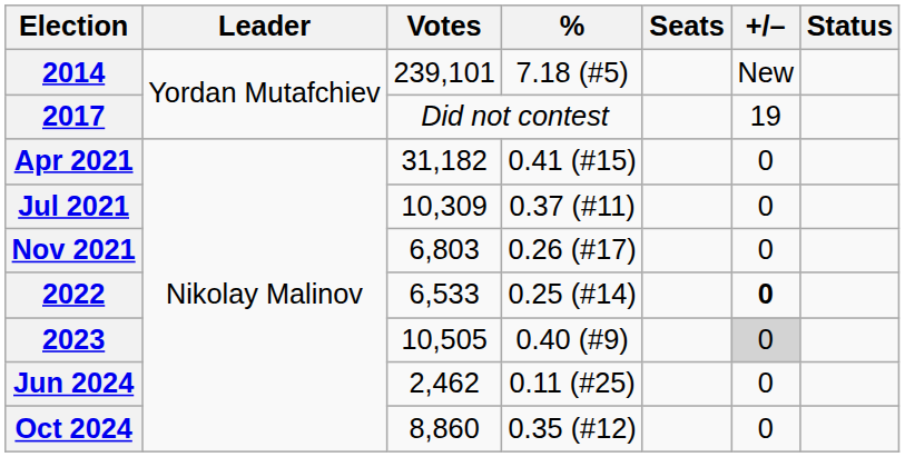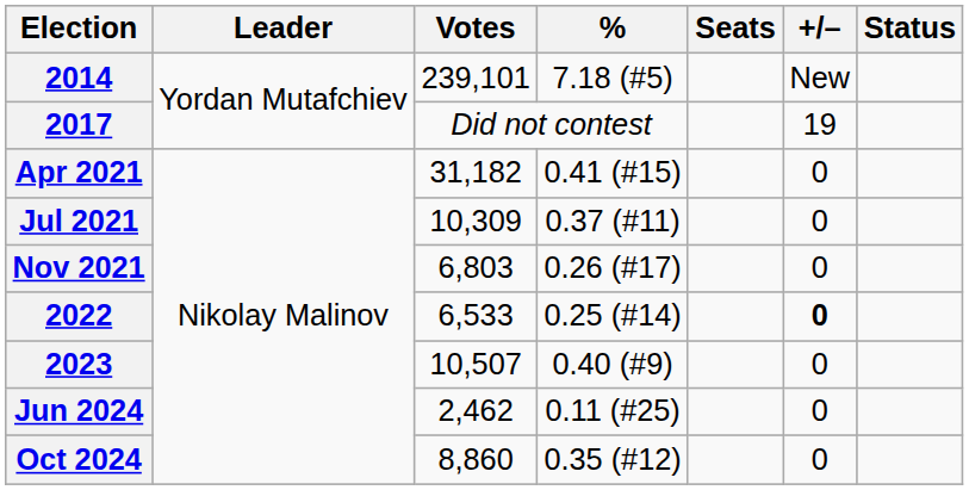 <table class="wikitable" style="text-align:center">
 <tr>
 <th>Election</th>
 <th>Leader</th>
 <th>Votes</th>
 <th>%</th>
 <th>Seats</th>
 <th>+/–</th>
 <th>Status</th>
 </tr>
 <tr>
 <th><a href='#'>2014</a></th>
 <td rowspan=2>Yordan Mutafchiev</td>
 <td>239,101</td>
 <td>7.18 (#5)</td>
 <td></td>
 <td>New</td>
 <td></td>
 </tr>
 <tr>
 <th><a href='#'>2017</a></th>
 <td colspan=2><em>Did not contest</em></td>
 <td></td>
 <td> 19</td>
 <td></td>
 </tr>
 <tr>
 <th><a href='#'>Apr 2021</a></th>
 <td rowspan=7>Nikolay Malinov</td>
 <td>31,182</td>
 <td>0.41 (#15)</td>
 <td></td>
 <td> 0</td>
 <td></td>
 </tr>
 <tr>
 <th><a href='#'>Jul 2021</a></th>
 <td>10,309</td>
 <td>0.37 (#11)</td>
 <td></td>
 <td> 0</td>
 <td></td>
 </tr>
 <tr>
 <th><a href='#'>Nov 2021</a></th>
 <td>6,803</td>
 <td>0.26 (#17)</td>
 <td></td>
 <td> 0</td>
 <td></td>
 </tr>
 <tr>
 <th><a href='#'>2022</a></th>
 <td>6,533</td>
 <td>0.25 (#14)</td>
 <td></td>
 <td><strong> 0</strong></td>
 <td></td>
 </tr>
 <tr>
 <th><a href='#'>2023</a></th>
-<td>10,505</td>
+<td>10,507</td>
 <td>0.40 (#9)</td>
 <td></td>
-<td style="background: lightgrey;"> 0</td>
+<td> 0</td>
 <td></td>
 </tr>
 <tr>
 <th><a href='#'>Jun 2024</a></th>
 <td>2,462</td>
 <td>0.11 (#25)</td>
 <td></td>
 <td> 0</td>
 <td></td>
 </tr>
 <tr>
 <th><a href='#'>Oct 2024</a></th>
 <td>8,860</td>
 <td>0.35 (#12)</td>
 <td></td>
 <td> 0</td>
 <td></td>
 </tr>
 </table>
